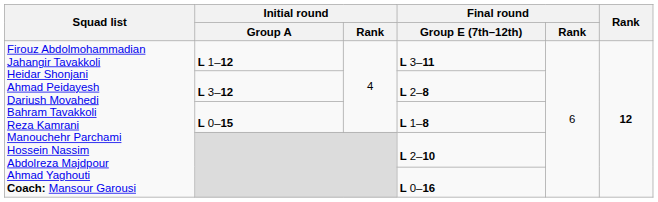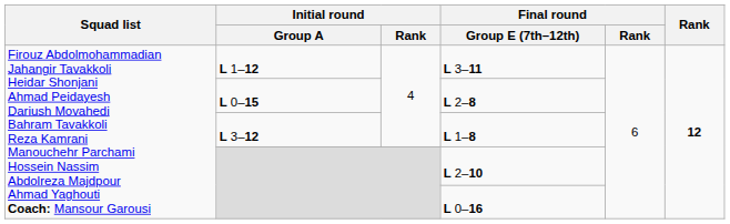 <table class="wikitable" width="65%" style="text-align:left; font-size:90%">
 <tr>
 <th rowspan="2" width="18%">Squad list</th>
 <th colspan="2">Initial round</th>
 <th colspan="2">Final round</th>
 <th rowspan="2" width="5%">Rank</th>
 </tr>
 <tr>
 <th width="14%">Group A</th>
 <th width="5%">Rank</th>
 <th width="14%">Group E (7th–12th)</th>
 <th width="5%">Rank</th>
 </tr>
 <tr>
 <td rowspan="5"><a href='#'>Firouz Abdolmohammadian</a><br><a href='#'>Jahangir Tavakkoli</a><br><a href='#'>Heidar Shonjani</a><br><a href='#'>Ahmad Peidayesh</a><br><a href='#'>Dariush Movahedi</a><br><a href='#'>Bahram Tavakkoli</a><br><a href='#'>Reza Kamrani</a><br><a href='#'>Manouchehr Parchami</a><br><a href='#'>Hossein Nassim</a><br><a href='#'>Abdolreza Majdpour</a><br><a href='#'>Ahmad Yaghouti</a><br> <strong>Coach:</strong> <a href='#'>Mansour Garousi</a></td>
 <td><br><strong>L</strong> 1–<strong>12</strong></td>
 <td rowspan="3" align=center>4</td>
 <td><br><strong>L</strong> 3–<strong>11</strong></td>
 <td rowspan="5" align=center>6</td>
 <td rowspan="5" align="center"><strong>12</strong></td>
 </tr>
 <tr>
-<td><br><strong>L</strong> 3–<strong>12</strong></td>
+<td><br><strong>L</strong> 0–<strong>15</strong></td>
 <td><br><strong>L</strong> 2–<strong>8</strong></td>
 </tr>
 <tr>
-<td><br><strong>L</strong> 0–<strong>15</strong></td>
+<td><br><strong>L</strong> 3–<strong>12</strong></td>
 <td><br><strong>L</strong> 1–<strong>8</strong></td>
 </tr>
 <tr>
 <td colspan=2 rowspan=2 bgcolor=#DCDCDC></td>
 <td><br><strong>L</strong> 2–<strong>10</strong></td>
 </tr>
 <tr>
 <td><br><strong>L</strong> 0–<strong>16</strong></td>
 </tr>
 </table>
